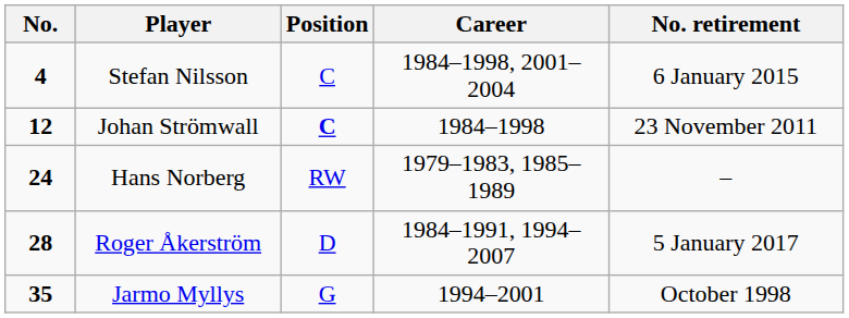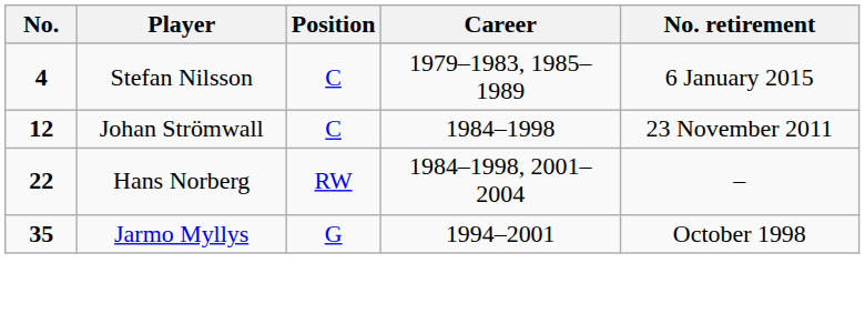 <table class="wikitable sortable" style="text-align:center">
 <tr>
 <th width=40px>No.</th>
 <th width=130px>Player</th>
 <th width=40px>Position</th>
 <th width=150px>Career</th>
 <th width=150px>No. retirement</th>
 </tr>
 <tr>
 <td><strong>4</strong></td>
 <td>Stefan Nilsson</td>
 <td><a href='#'>C</a></td>
-<td>1984–1998, 2001–2004</td>
+<td>1979–1983, 1985–1989</td>
 <td>6 January 2015</td>
 </tr>
 <tr>
 <td><strong>12</strong></td>
 <td>Johan Strömwall</td>
-<td><strong><a href='#'>C</a></strong></td>
+<td><a href='#'>C</a></td>
 <td>1984–1998</td>
 <td>23 November 2011</td>
 </tr>
 <tr>
-<td><strong>24</strong></td>
+<td><strong>22</strong></td>
 <td>Hans Norberg</td>
 <td><a href='#'>RW</a></td>
-<td>1979–1983, 1985–1989</td>
+<td>1984–1998, 2001–2004</td>
 <td>–</td>
-</tr>
-<tr>
-<td><strong>28</strong></td>
-<td><a href='#'>Roger Åkerström</a></td>
-<td><a href='#'>D</a></td>
-<td>1984–1991, 1994–2007</td>
-<td>5 January 2017</td>
 </tr>
 <tr>
 <td><strong>35</strong></td>
 <td><a href='#'>Jarmo Myllys</a></td>
 <td><a href='#'>G</a></td>
 <td>1994–2001</td>
 <td>October 1998</td>
 </tr>
 </table>
